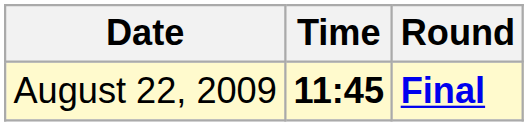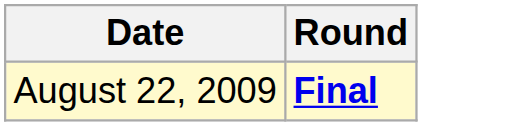 <table class="wikitable">
 <tr>
 <th>Date</th>
-<th>Time</th>
 <th>Round</th>
 </tr>
 <tr style=background:lemonchiffon>
 <td>August 22, 2009</td>
-<td><strong>11:45</strong></td>
 <td><strong><a href='#'>Final</a></strong></td>
 </tr>
 </table>
